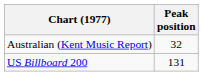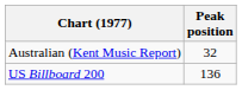 <table class="wikitable">
 <tr>
 <th>Chart (1977)</th>
 <th>Peak<br>position</th>
 </tr>
 <tr>
 <td>Australian (<a href='#'>Kent Music Report</a>)</td>
 <td align="center">32</td>
 </tr>
 <tr>
 <td><a href='#'>US <em>Billboard</em> 200</a></td>
-<td align="center">131</td>
+<td align="center">136</td>
 </tr>
 </table>
